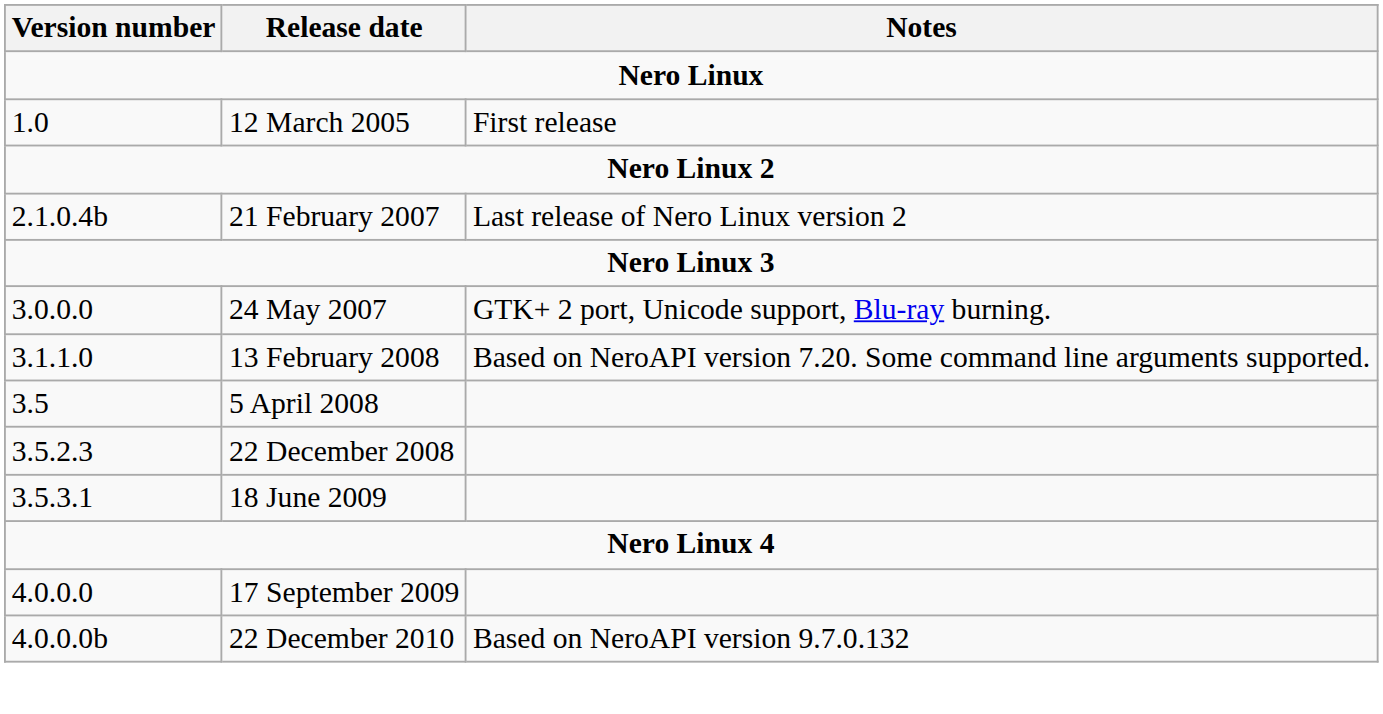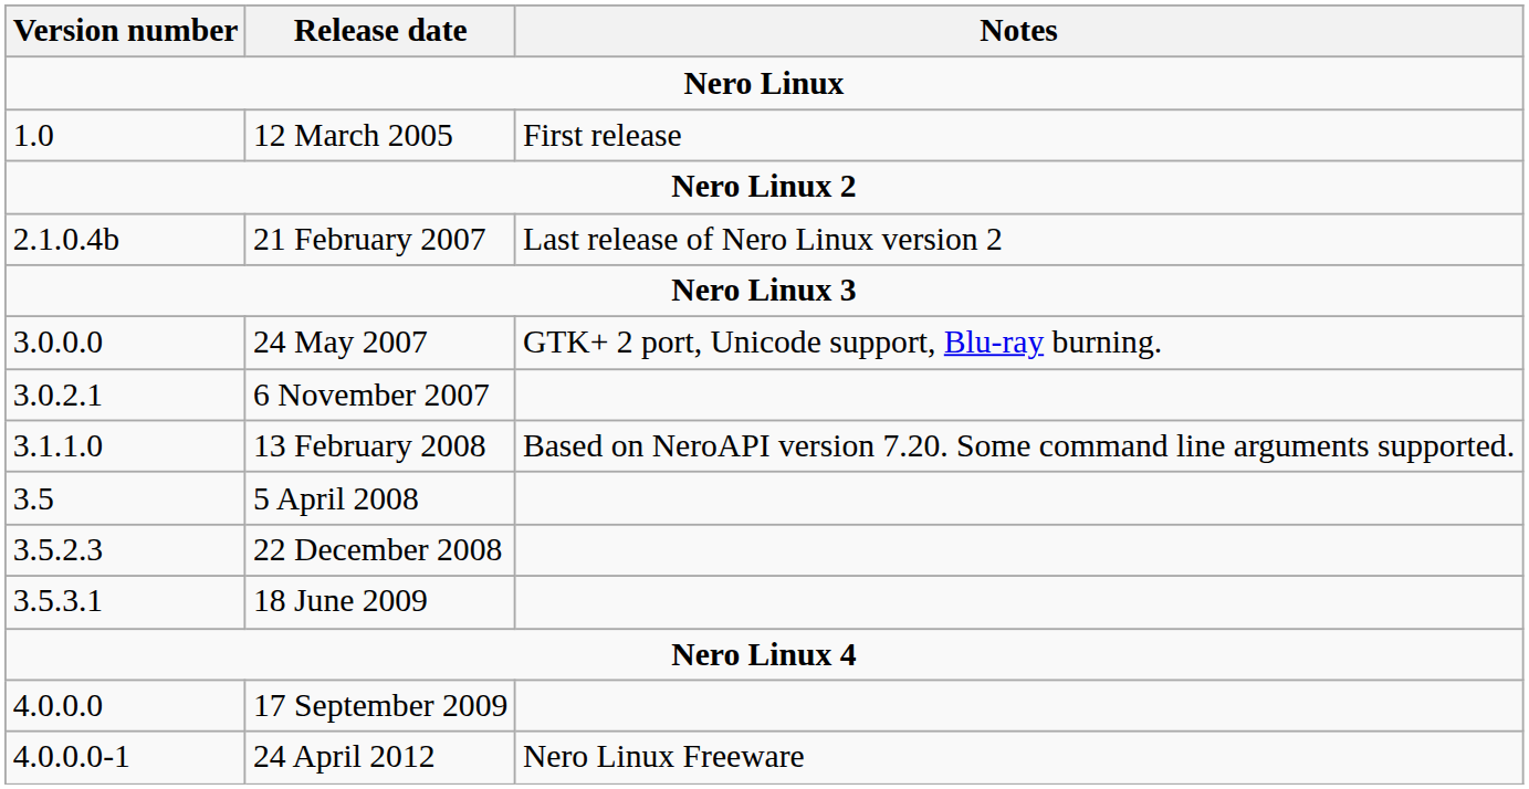 <table class="wikitable">
 <tr>
 <th>Version number</th>
 <th>Release date</th>
 <th>Notes</th>
 </tr>
 <tr>
 <td colspan=3 align="center"><strong>Nero Linux</strong></td>
 </tr>
 <tr>
 <td>1.0</td>
 <td>12 March 2005</td>
 <td>First release</td>
 </tr>
 <tr>
 <td colspan=3 align="center"><strong>Nero Linux 2</strong></td>
 </tr>
 <tr>
 <td>2.1.0.4b</td>
 <td>21 February 2007</td>
 <td>Last release of Nero Linux version 2</td>
 </tr>
 <tr>
 <td colspan=3 align="center"><strong>Nero Linux 3</strong></td>
 </tr>
 <tr>
 <td>3.0.0.0</td>
 <td>24 May 2007</td>
 <td>GTK+ 2 port, Unicode support, <a href='#'>Blu-ray</a> burning.</td>
 </tr>
 <tr>
+<td>3.0.2.1</td>
+<td>6 November 2007</td>
+<td></td>
+</tr>
+<tr>
 <td>3.1.1.0</td>
 <td>13 February 2008</td>
 <td>Based on NeroAPI version 7.20. Some command line arguments supported.</td>
 </tr>
 <tr>
 <td>3.5</td>
 <td>5 April 2008</td>
 <td></td>
 </tr>
 <tr>
 <td>3.5.2.3</td>
 <td>22 December 2008</td>
 <td></td>
 </tr>
 <tr>
 <td>3.5.3.1</td>
 <td>18 June 2009</td>
 <td></td>
 </tr>
 <tr>
 <td colspan=3 align="center"><strong>Nero Linux 4</strong></td>
 </tr>
 <tr>
 <td>4.0.0.0</td>
 <td>17 September 2009</td>
 <td></td>
 </tr>
 <tr>
-<td>4.0.0.0b</td>
-<td>22 December 2010</td>
-<td>Based on NeroAPI version 9.7.0.132</td>
+<td>4.0.0.0-1</td>
+<td>24 April 2012</td>
+<td>Nero Linux Freeware</td>
 </tr>
 </table>
